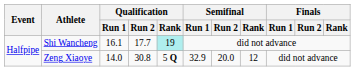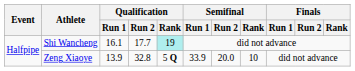 <table class="wikitable" style="font-size:90%;">
 <tr>
 <th rowspan=2>Event</th>
 <th rowspan=2>Athlete</th>
 <th colspan=3>Qualification</th>
 <th colspan=3>Semifinal</th>
 <th colspan=3>Finals</th>
 </tr>
 <tr>
 <th>Run 1</th>
 <th>Run 2</th>
 <th>Rank</th>
 <th>Run 1</th>
 <th>Run 2</th>
 <th>Rank</th>
 <th>Run 1</th>
 <th>Run 2</th>
 <th>Rank</th>
 </tr>
 <tr align=center>
 <td rowspan=2><a href='#'>Halfpipe</a></td>
 <td align=left><a href='#'>Shi Wancheng</a></td>
 <td>16.1</td>
 <td>17.7</td>
 <td style="background: paleturquoise;">19</td>
 <td style="text-align:center;" colspan="6">did not advance</td>
 </tr>
 <tr align=center>
 <td align=left><a href='#'>Zeng Xiaoye</a></td>
-<td>14.0</td>
-<td>30.8</td>
+<td>13.9</td>
+<td>32.8</td>
 <td>5 <strong>Q</strong></td>
-<td>32.9</td>
+<td>33.9</td>
 <td>20.0</td>
-<td>12</td>
+<td>10</td>
 <td style="text-align:center;" colspan="3">did not advance</td>
 </tr>
 </table>
